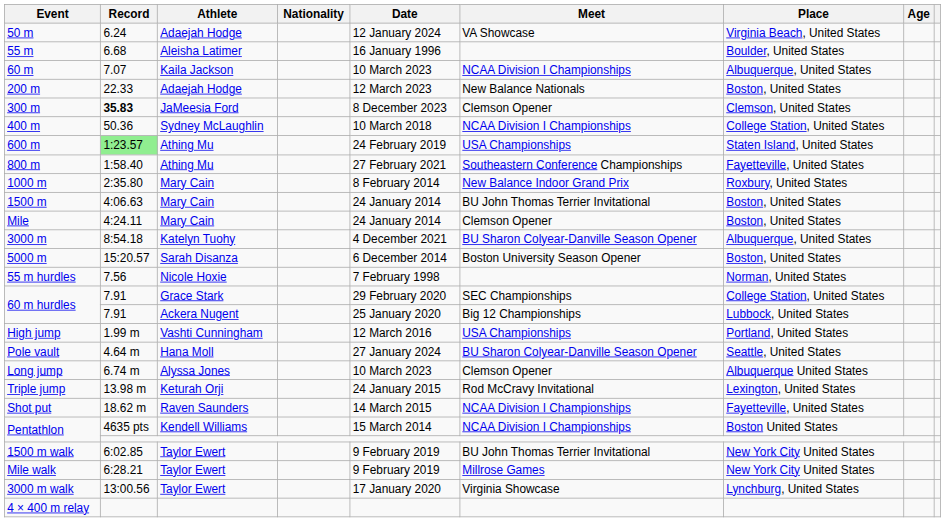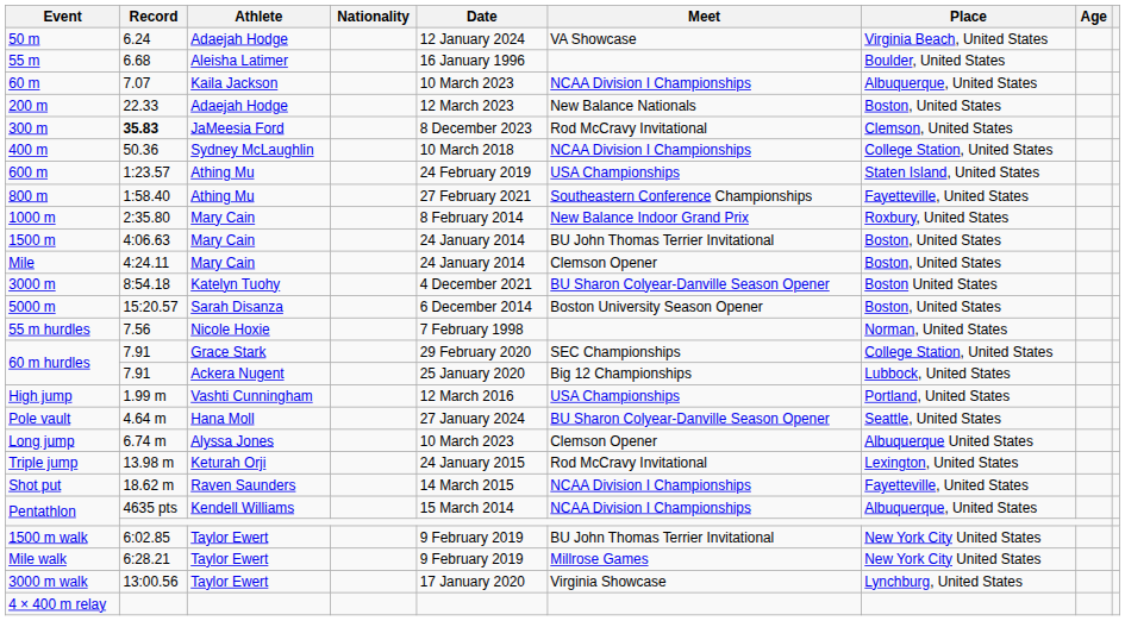 <table class=wikitable style="width: 95%; font-size: 95%;">
 <tr>
 <th>Event</th>
 <th>Record</th>
 <th>Athlete</th>
 <th>Nationality</th>
 <th>Date</th>
 <th>Meet</th>
 <th>Place</th>
 <th>Age</th>
 <th></th>
 </tr>
 <tr>
 <td><a href='#'>50 m</a></td>
 <td>6.24</td>
 <td><a href='#'>Adaejah Hodge</a></td>
 <td></td>
 <td>12 January 2024</td>
 <td>VA Showcase</td>
 <td><a href='#'>Virginia Beach</a>, United States</td>
 <td></td>
 <td></td>
 </tr>
 <tr>
 <td><a href='#'>55 m</a></td>
 <td>6.68 </td>
 <td><a href='#'>Aleisha Latimer</a></td>
 <td></td>
 <td>16 January 1996</td>
 <td></td>
 <td><a href='#'>Boulder</a>, United States</td>
 <td></td>
 <td></td>
 </tr>
 <tr>
 <td><a href='#'>60 m</a></td>
 <td>7.07 </td>
 <td><a href='#'>Kaila Jackson</a></td>
 <td></td>
 <td>10 March 2023</td>
 <td><a href='#'>NCAA Division I Championships</a></td>
 <td><a href='#'>Albuquerque</a>, United States</td>
 <td></td>
 <td></td>
 </tr>
 <tr>
 <td><a href='#'>200 m</a></td>
 <td>22.33</td>
 <td><a href='#'>Adaejah Hodge</a></td>
 <td></td>
 <td>12 March 2023</td>
 <td>New Balance Nationals</td>
 <td><a href='#'>Boston</a>, United States</td>
 <td></td>
 <td></td>
 </tr>
 <tr>
 <td><a href='#'>300 m</a></td>
 <td><strong>35.83</strong></td>
 <td><a href='#'>JaMeesia Ford</a></td>
 <td></td>
 <td>8 December 2023</td>
-<td>Clemson Opener</td>
+<td>Rod McCravy Invitational</td>
 <td><a href='#'>Clemson</a>, United States</td>
 <td></td>
 <td></td>
 </tr>
 <tr>
 <td><a href='#'>400 m</a></td>
 <td>50.36</td>
 <td><a href='#'>Sydney McLaughlin</a></td>
 <td></td>
 <td>10 March 2018</td>
 <td><a href='#'>NCAA Division I Championships</a></td>
 <td><a href='#'>College Station</a>, United States</td>
 <td></td>
 <td></td>
 </tr>
 <tr>
 <td><a href='#'>600 m</a></td>
-<td style="background: lightgreen;">1:23.57</td>
+<td>1:23.57</td>
 <td><a href='#'>Athing Mu</a></td>
 <td></td>
 <td>24 February 2019</td>
 <td><a href='#'>USA Championships</a></td>
 <td><a href='#'>Staten Island</a>, United States</td>
 <td></td>
 <td></td>
 </tr>
 <tr>
 <td><a href='#'>800 m</a></td>
 <td>1:58.40</td>
 <td><a href='#'>Athing Mu</a></td>
 <td></td>
 <td>27 February 2021</td>
 <td><a href='#'>Southeastern Conference</a> Championships</td>
 <td><a href='#'>Fayetteville</a>, United States</td>
 <td></td>
 <td></td>
 </tr>
 <tr>
 <td><a href='#'>1000 m</a></td>
 <td>2:35.80</td>
 <td><a href='#'>Mary Cain</a></td>
 <td></td>
 <td>8 February 2014</td>
 <td><a href='#'>New Balance Indoor Grand Prix</a></td>
 <td><a href='#'>Roxbury</a>, United States</td>
 <td></td>
 <td></td>
 </tr>
 <tr>
 <td><a href='#'>1500 m</a></td>
 <td>4:06.63</td>
 <td><a href='#'>Mary Cain</a></td>
 <td></td>
 <td>24 January 2014</td>
 <td>BU John Thomas Terrier Invitational</td>
 <td><a href='#'>Boston</a>, United States</td>
 <td></td>
 <td></td>
 </tr>
 <tr>
 <td><a href='#'>Mile</a></td>
 <td>4:24.11</td>
 <td><a href='#'>Mary Cain</a></td>
 <td></td>
 <td>24 January 2014</td>
 <td>Clemson Opener</td>
 <td><a href='#'>Boston</a>, United States</td>
 <td></td>
 <td></td>
 </tr>
 <tr>
 <td><a href='#'>3000 m</a></td>
 <td>8:54.18</td>
 <td><a href='#'>Katelyn Tuohy</a></td>
 <td></td>
 <td>4 December 2021</td>
 <td><a href='#'>BU Sharon Colyear-Danville Season Opener</a></td>
-<td><a href='#'>Albuquerque</a>, United States</td>
+<td><a href='#'>Boston</a> United States</td>
 <td></td>
 <td></td>
 </tr>
 <tr>
 <td><a href='#'>5000 m</a></td>
 <td>15:20.57</td>
 <td><a href='#'>Sarah Disanza</a></td>
 <td></td>
 <td>6 December 2014</td>
 <td>Boston University Season Opener</td>
 <td><a href='#'>Boston</a>, United States</td>
 <td></td>
 <td></td>
 </tr>
 <tr>
 <td><a href='#'>55 m hurdles</a></td>
 <td>7.56</td>
 <td><a href='#'>Nicole Hoxie</a></td>
 <td></td>
 <td>7 February 1998</td>
 <td></td>
 <td><a href='#'>Norman</a>, United States</td>
 <td></td>
 <td></td>
 </tr>
 <tr>
 <td rowspan=2><a href='#'>60 m hurdles</a></td>
 <td>7.91</td>
 <td><a href='#'>Grace Stark</a></td>
 <td></td>
 <td>29 February 2020</td>
 <td>SEC Championships</td>
 <td><a href='#'>College Station</a>, United States</td>
 <td></td>
 <td></td>
 </tr>
 <tr>
 <td>7.91</td>
 <td><a href='#'>Ackera Nugent</a></td>
 <td></td>
 <td>25 January 2020</td>
 <td>Big 12 Championships</td>
 <td><a href='#'>Lubbock</a>, United States</td>
 <td></td>
 <td></td>
 </tr>
 <tr>
 <td><a href='#'>High jump</a></td>
 <td>1.99 m</td>
 <td><a href='#'>Vashti Cunningham</a></td>
 <td></td>
 <td>12 March 2016</td>
 <td><a href='#'>USA Championships</a></td>
 <td><a href='#'>Portland</a>, United States</td>
 <td></td>
 <td></td>
 </tr>
 <tr>
 <td><a href='#'>Pole vault</a></td>
 <td>4.64 m</td>
 <td><a href='#'>Hana Moll</a></td>
 <td></td>
 <td>27 January 2024</td>
 <td><a href='#'>BU Sharon Colyear-Danville Season Opener</a></td>
 <td><a href='#'>Seattle</a>, United States</td>
 <td></td>
 <td></td>
 </tr>
 <tr>
 <td><a href='#'>Long jump</a></td>
 <td>6.74 m </td>
 <td><a href='#'>Alyssa Jones</a></td>
 <td></td>
 <td>10 March 2023</td>
 <td>Clemson Opener</td>
 <td><a href='#'>Albuquerque</a> United States</td>
 <td></td>
 <td></td>
 </tr>
 <tr>
 <td><a href='#'>Triple jump</a></td>
 <td>13.98 m</td>
 <td><a href='#'>Keturah Orji</a></td>
 <td></td>
 <td>24 January 2015</td>
 <td>Rod McCravy Invitational</td>
 <td><a href='#'>Lexington</a>, United States</td>
 <td></td>
 <td></td>
 </tr>
 <tr>
 <td><a href='#'>Shot put</a></td>
 <td>18.62 m</td>
 <td><a href='#'>Raven Saunders</a></td>
 <td></td>
 <td>14 March 2015</td>
 <td><a href='#'>NCAA Division I Championships</a></td>
 <td><a href='#'>Fayetteville</a>, United States</td>
 <td></td>
 <td></td>
 </tr>
 <tr>
 <td rowspan=2><a href='#'>Pentathlon</a></td>
 <td>4635 pts </td>
 <td><a href='#'>Kendell Williams</a></td>
 <td></td>
 <td>15 March 2014</td>
 <td><a href='#'>NCAA Division I Championships</a></td>
-<td><a href='#'>Boston</a> United States</td>
+<td><a href='#'>Albuquerque</a>, United States</td>
 <td></td>
 <td></td>
 </tr>
 <tr>
 <td colspan=7></td>
 <td></td>
 </tr>
 <tr>
 <td><a href='#'>1500 m walk</a></td>
 <td>6:02.85</td>
 <td><a href='#'>Taylor Ewert</a></td>
 <td></td>
 <td>9 February 2019</td>
 <td>BU John Thomas Terrier Invitational</td>
 <td><a href='#'>New York City</a> United States</td>
 <td></td>
 <td></td>
 </tr>
 <tr>
 <td><a href='#'>Mile walk</a></td>
 <td>6:28.21</td>
 <td><a href='#'>Taylor Ewert</a></td>
 <td></td>
 <td>9 February 2019</td>
 <td><a href='#'>Millrose Games</a></td>
 <td><a href='#'>New York City</a> United States</td>
 <td></td>
 <td></td>
 </tr>
 <tr>
 <td><a href='#'>3000 m walk</a></td>
 <td>13:00.56</td>
 <td><a href='#'>Taylor Ewert</a></td>
 <td></td>
 <td>17 January 2020</td>
 <td>Virginia Showcase</td>
 <td><a href='#'>Lynchburg</a>, United States</td>
 <td></td>
 <td></td>
 </tr>
 <tr>
 <td><a href='#'>4 × 400 m relay</a></td>
 <td></td>
 <td></td>
 <td></td>
 <td></td>
 <td></td>
 <td></td>
 <td></td>
 <td></td>
 </tr>
 </table>
